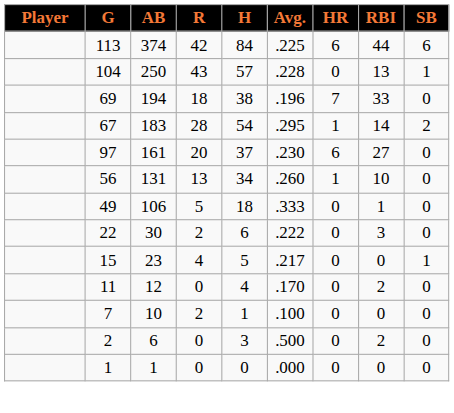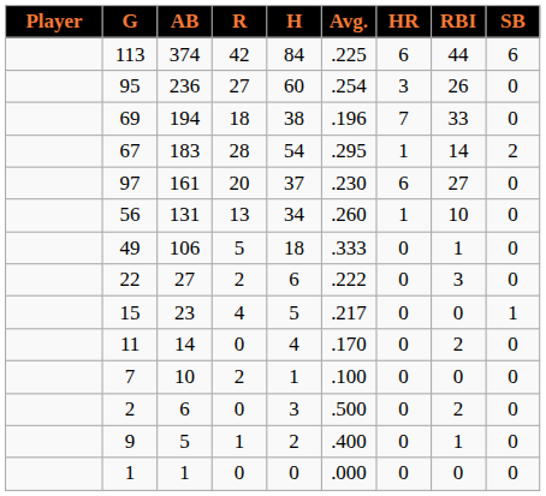 <table class="wikitable sortable">
 <tr>
 <th style="background:black;color:#f47937;" width="16%">Player</th>
 <th style="background:black;color:#f47937;" width="9%">G</th>
 <th style="background:black;color:#f47937;" width="9%">AB</th>
 <th style="background:black;color:#f47937;" width="9%">R</th>
 <th style="background:black;color:#f47937;" width="9%">H</th>
 <th style="background:black;color:#f47937;" width="9%">Avg.</th>
 <th style="background:black;color:#f47937;" width="9%">HR</th>
 <th style="background:black;color:#f47937;" width="9%">RBI</th>
 <th style="background:black;color:#f47937;" width="9%">SB</th>
 </tr>
 <tr align="center">
 <td></td>
 <td>113</td>
 <td>374</td>
 <td>42</td>
 <td>84</td>
 <td>.225</td>
 <td>6</td>
 <td>44</td>
 <td>6</td>
 </tr>
 <tr align="center">
 <td></td>
-<td>104</td>
-<td>250</td>
-<td>43</td>
-<td>57</td>
-<td>.228</td>
+<td>95</td>
+<td>236</td>
+<td>27</td>
+<td>60</td>
+<td>.254</td>
+<td>3</td>
+<td>26</td>
 <td>0</td>
-<td>13</td>
-<td>1</td>
 </tr>
 <tr align="center">
 <td></td>
 <td>69</td>
 <td>194</td>
 <td>18</td>
 <td>38</td>
 <td>.196</td>
 <td>7</td>
 <td>33</td>
 <td>0</td>
 </tr>
 <tr align="center">
 <td></td>
 <td>67</td>
 <td>183</td>
 <td>28</td>
 <td>54</td>
 <td>.295</td>
 <td>1</td>
 <td>14</td>
 <td>2</td>
 </tr>
 <tr align="center">
 <td></td>
 <td>97</td>
 <td>161</td>
 <td>20</td>
 <td>37</td>
 <td>.230</td>
 <td>6</td>
 <td>27</td>
 <td>0</td>
 </tr>
 <tr align="center">
 <td></td>
 <td>56</td>
 <td>131</td>
 <td>13</td>
 <td>34</td>
 <td>.260</td>
 <td>1</td>
 <td>10</td>
 <td>0</td>
 </tr>
 <tr align="center">
 <td></td>
 <td>49</td>
 <td>106</td>
 <td>5</td>
 <td>18</td>
 <td>.333</td>
 <td>0</td>
 <td>1</td>
 <td>0</td>
 </tr>
 <tr align="center">
 <td></td>
 <td>22</td>
-<td>30</td>
+<td>27</td>
 <td>2</td>
 <td>6</td>
 <td>.222</td>
 <td>0</td>
 <td>3</td>
 <td>0</td>
 </tr>
 <tr align="center">
 <td></td>
 <td>15</td>
 <td>23</td>
 <td>4</td>
 <td>5</td>
 <td>.217</td>
 <td>0</td>
 <td>0</td>
 <td>1</td>
 </tr>
 <tr align="center">
 <td></td>
 <td>11</td>
-<td>12</td>
+<td>14</td>
 <td>0</td>
 <td>4</td>
 <td>.170</td>
 <td>0</td>
 <td>2</td>
 <td>0</td>
 </tr>
 <tr align="center">
 <td></td>
 <td>7</td>
 <td>10</td>
 <td>2</td>
 <td>1</td>
 <td>.100</td>
 <td>0</td>
 <td>0</td>
 <td>0</td>
 </tr>
 <tr align="center">
 <td></td>
 <td>2</td>
 <td>6</td>
 <td>0</td>
 <td>3</td>
 <td>.500</td>
 <td>0</td>
 <td>2</td>
 <td>0</td>
 </tr>
 <tr align="center">
 <td></td>
+<td>9</td>
+<td>5</td>
+<td>1</td>
+<td>2</td>
+<td>.400</td>
+<td>0</td>
+<td>1</td>
+<td>0</td>
+</tr>
+<tr align="center">
+<td></td>
 <td>1</td>
 <td>1</td>
 <td>0</td>
 <td>0</td>
 <td>.000</td>
 <td>0</td>
 <td>0</td>
 <td>0</td>
 </tr>
 </table>
